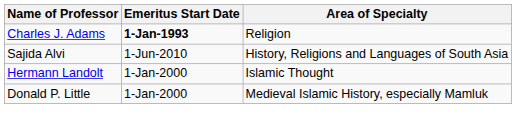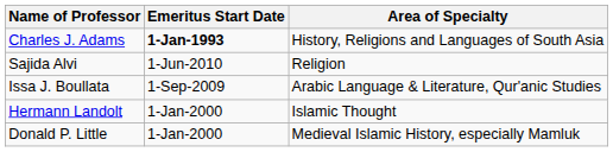 <table class="wikitable sortable">
 <tr>
 <th>Name of Professor </th>
 <th>Emeritus Start Date</th>
 <th>Area of Specialty</th>
 </tr>
 <tr>
 <td><a href='#'>Charles J. Adams</a></td>
 <td><strong>1-Jan-1993</strong></td>
-<td>Religion</td>
+<td>History, Religions and Languages of South Asia</td>
 </tr>
 <tr>
 <td>Sajida Alvi</td>
 <td>1-Jun-2010</td>
-<td>History, Religions and Languages of South Asia</td>
+<td>Religion</td>
+</tr>
+<tr>
+<td>Issa J. Boullata</td>
+<td>1-Sep-2009</td>
+<td>Arabic Language & Literature, Qur'anic Studies</td>
 </tr>
 <tr>
 <td><a href='#'>Hermann Landolt</a></td>
 <td>1-Jan-2000</td>
 <td>Islamic Thought</td>
 </tr>
 <tr>
 <td>Donald P. Little</td>
 <td>1-Jan-2000</td>
 <td>Medieval Islamic History, especially Mamluk</td>
 </tr>
 </table>
